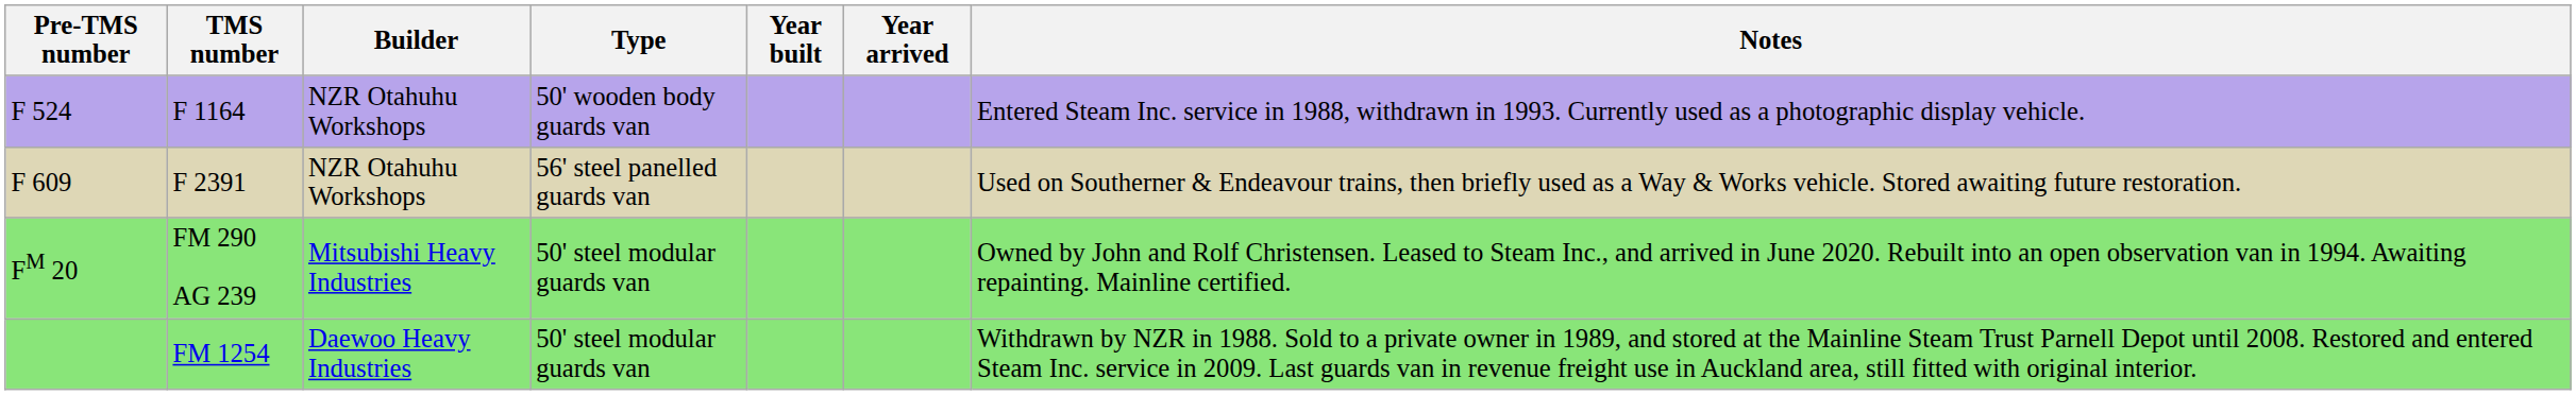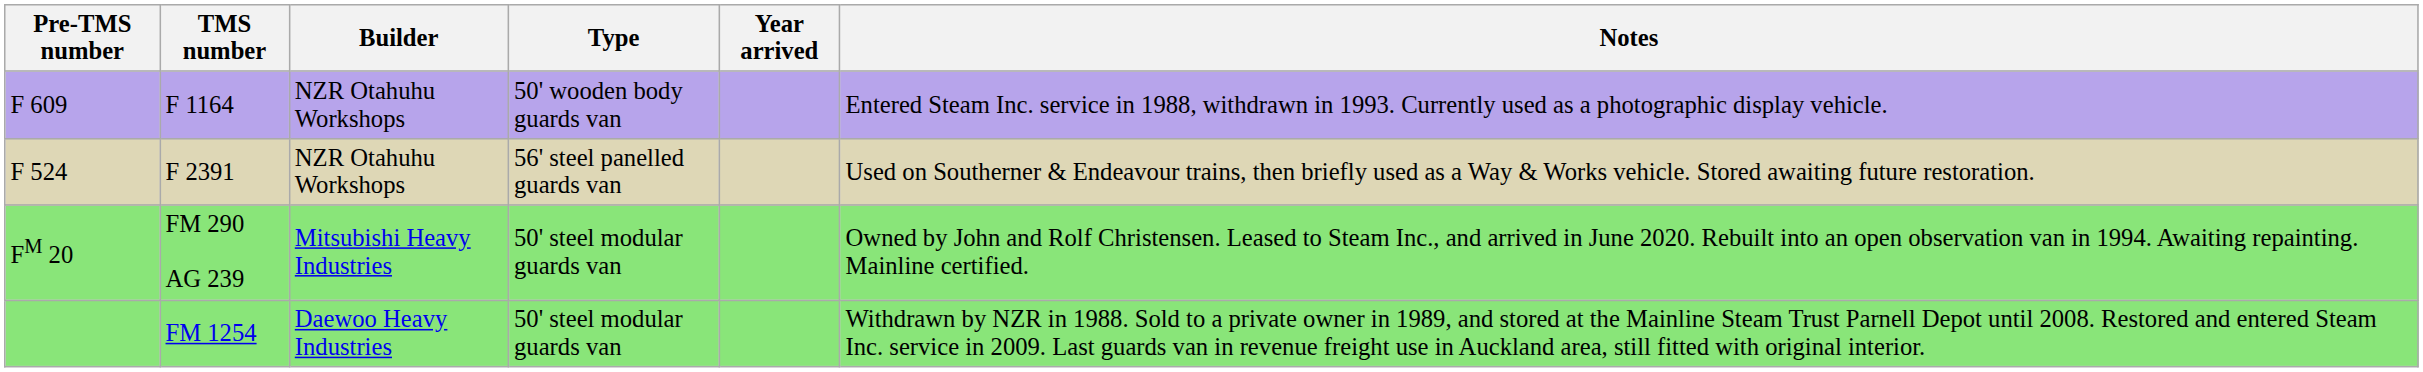 <table class="sortable wikitable" border="1">
 <tr>
 <th>Pre-TMS number</th>
 <th>TMS number</th>
 <th>Builder</th>
 <th>Type</th>
-<th>Year built</th>
 <th>Year arrived</th>
 <th>Notes</th>
 </tr>
 <tr style="background:#B7A4EB;">
-<td>F 524</td>
+<td>F 609</td>
 <td>F 1164</td>
 <td>NZR Otahuhu Workshops</td>
 <td>50' wooden body guards van</td>
 <td></td>
-<td></td>
 <td>Entered Steam Inc. service in 1988, withdrawn in 1993. Currently used as a photographic display vehicle.</td>
 </tr>
 <tr style="background:#DED7B6;">
-<td>F 609</td>
+<td>F 524</td>
 <td>F 2391</td>
 <td>NZR Otahuhu Workshops</td>
 <td>56' steel panelled guards van</td>
-<td></td>
 <td></td>
 <td>Used on Southerner & Endeavour trains, then briefly used as a Way & Works vehicle. Stored awaiting future restoration.</td>
 </tr>
 <tr style="background:#89E579;">
 <td>F<sup>M</sup> 20</td>
 <td>FM 290<br><br>AG 239</td>
 <td><a href='#'>Mitsubishi Heavy Industries</a></td>
 <td>50' steel modular guards van</td>
 <td></td>
-<td></td>
 <td>Owned by John and Rolf Christensen. Leased to Steam Inc., and arrived in June 2020. Rebuilt into an open observation van in 1994. Awaiting repainting. Mainline certified.</td>
 </tr>
 <tr style="background:#89E579;">
 <td></td>
 <td><a href='#'>FM 1254</a></td>
 <td><a href='#'>Daewoo Heavy Industries</a></td>
 <td>50' steel modular guards van</td>
 <td></td>
-<td></td>
 <td>Withdrawn by NZR in 1988. Sold to a private owner in 1989, and stored at the Mainline Steam Trust Parnell Depot until 2008. Restored and entered Steam Inc. service in 2009. Last guards van in revenue freight use in Auckland area, still fitted with original interior.</td>
 </tr>
 </table>
